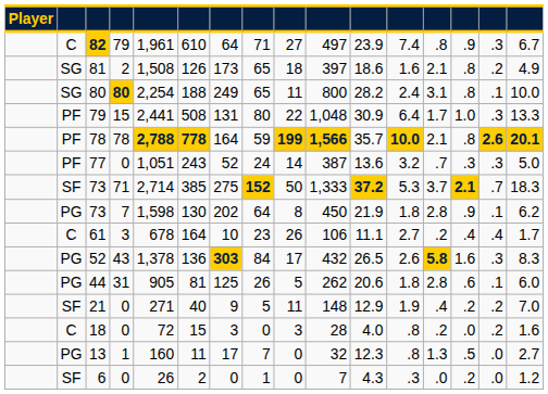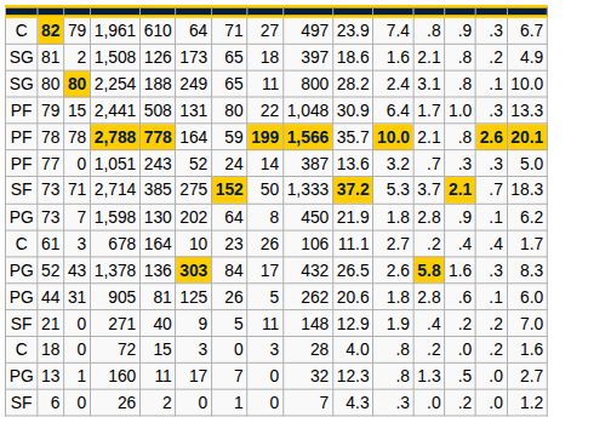 <table class="wikitable sortable" style="font-size: 95%; text-align:right;">
 <tr>
-<th style="background:#041E42; color:#FFCD00; border-top:#FFCD00 3px solid; border-bottom:#FFCD00 3px solid;">Player</th>
 <th style="background:#041E42; color:#FFCD00; border-top:#FFCD00 3px solid; border-bottom:#FFCD00 3px solid;"></th>
 <th style="background:#041E42; color:#FFCD00; border-top:#FFCD00 3px solid; border-bottom:#FFCD00 3px solid;"></th>
 <th style="background:#041E42; color:#FFCD00; border-top:#FFCD00 3px solid; border-bottom:#FFCD00 3px solid;"></th>
 <th style="background:#041E42; color:#FFCD00; border-top:#FFCD00 3px solid; border-bottom:#FFCD00 3px solid;"></th>
 <th style="background:#041E42; color:#FFCD00; border-top:#FFCD00 3px solid; border-bottom:#FFCD00 3px solid;"></th>
 <th style="background:#041E42; color:#FFCD00; border-top:#FFCD00 3px solid; border-bottom:#FFCD00 3px solid;"></th>
 <th style="background:#041E42; color:#FFCD00; border-top:#FFCD00 3px solid; border-bottom:#FFCD00 3px solid;"></th>
 <th style="background:#041E42; color:#FFCD00; border-top:#FFCD00 3px solid; border-bottom:#FFCD00 3px solid;"></th>
 <th style="background:#041E42; color:#FFCD00; border-top:#FFCD00 3px solid; border-bottom:#FFCD00 3px solid;"></th>
 <th style="background:#041E42; color:#FFCD00; border-top:#FFCD00 3px solid; border-bottom:#FFCD00 3px solid;"></th>
 <th style="background:#041E42; color:#FFCD00; border-top:#FFCD00 3px solid; border-bottom:#FFCD00 3px solid;"></th>
 <th style="background:#041E42; color:#FFCD00; border-top:#FFCD00 3px solid; border-bottom:#FFCD00 3px solid;"></th>
 <th style="background:#041E42; color:#FFCD00; border-top:#FFCD00 3px solid; border-bottom:#FFCD00 3px solid;"></th>
 <th style="background:#041E42; color:#FFCD00; border-top:#FFCD00 3px solid; border-bottom:#FFCD00 3px solid;"></th>
 <th style="background:#041E42; color:#FFCD00; border-top:#FFCD00 3px solid; border-bottom:#FFCD00 3px solid;"></th>
 </tr>
 <tr>
-<td style="text-align:left;"></td>
 <td style="text-align:center;">C</td>
 <td style="background:#FFCD00; color:#041E42;"><strong>82</strong></td>
 <td>79</td>
 <td>1,961</td>
 <td>610</td>
 <td>64</td>
 <td>71</td>
 <td>27</td>
 <td>497</td>
 <td>23.9</td>
 <td>7.4</td>
 <td>.8</td>
 <td>.9</td>
 <td>.3</td>
 <td>6.7</td>
 </tr>
 <tr>
-<td style="text-align:left;"></td>
 <td style="text-align:center;">SG</td>
 <td>81</td>
 <td>2</td>
 <td>1,508</td>
 <td>126</td>
 <td>173</td>
 <td>65</td>
 <td>18</td>
 <td>397</td>
 <td>18.6</td>
 <td>1.6</td>
 <td>2.1</td>
 <td>.8</td>
 <td>.2</td>
 <td>4.9</td>
 </tr>
 <tr>
-<td style="text-align:left;"></td>
 <td style="text-align:center;">SG</td>
 <td>80</td>
 <td style="background:#FFCD00; color:#041E42;"><strong>80</strong></td>
 <td>2,254</td>
 <td>188</td>
 <td>249</td>
 <td>65</td>
 <td>11</td>
 <td>800</td>
 <td>28.2</td>
 <td>2.4</td>
 <td>3.1</td>
 <td>.8</td>
 <td>.1</td>
 <td>10.0</td>
 </tr>
 <tr>
-<td style="text-align:left;"></td>
 <td style="text-align:center;">PF</td>
 <td>79</td>
 <td>15</td>
 <td>2,441</td>
 <td>508</td>
 <td>131</td>
 <td>80</td>
 <td>22</td>
 <td>1,048</td>
 <td>30.9</td>
 <td>6.4</td>
 <td>1.7</td>
 <td>1.0</td>
 <td>.3</td>
 <td>13.3</td>
 </tr>
 <tr>
-<td style="text-align:left;"></td>
 <td style="text-align:center;">PF</td>
 <td>78</td>
 <td>78</td>
 <td style="background:#FFCD00; color:#041E42;"><strong>2,788</strong></td>
 <td style="background:#FFCD00; color:#041E42;"><strong>778</strong></td>
 <td>164</td>
 <td>59</td>
 <td style="background:#FFCD00; color:#041E42;"><strong>199</strong></td>
 <td style="background:#FFCD00; color:#041E42;"><strong>1,566</strong></td>
 <td>35.7</td>
 <td style="background:#FFCD00; color:#041E42;"><strong>10.0</strong></td>
 <td>2.1</td>
 <td>.8</td>
 <td style="background:#FFCD00; color:#041E42;"><strong>2.6</strong></td>
 <td style="background:#FFCD00; color:#041E42;"><strong>20.1</strong></td>
 </tr>
 <tr>
-<td style="text-align:left;"></td>
 <td style="text-align:center;">PF</td>
 <td>77</td>
 <td>0</td>
 <td>1,051</td>
 <td>243</td>
 <td>52</td>
 <td>24</td>
 <td>14</td>
 <td>387</td>
 <td>13.6</td>
 <td>3.2</td>
 <td>.7</td>
 <td>.3</td>
 <td>.3</td>
 <td>5.0</td>
 </tr>
 <tr>
-<td style="text-align:left;"></td>
 <td style="text-align:center;">SF</td>
 <td>73</td>
 <td>71</td>
 <td>2,714</td>
 <td>385</td>
 <td>275</td>
 <td style="background:#FFCD00; color:#041E42;"><strong>152</strong></td>
 <td>50</td>
 <td>1,333</td>
 <td style="background:#FFCD00; color:#041E42;"><strong>37.2</strong></td>
 <td>5.3</td>
 <td>3.7</td>
 <td style="background:#FFCD00; color:#041E42;"><strong>2.1</strong></td>
 <td>.7</td>
 <td>18.3</td>
 </tr>
 <tr>
-<td style="text-align:left;"></td>
 <td style="text-align:center;">PG</td>
 <td>73</td>
 <td>7</td>
 <td>1,598</td>
 <td>130</td>
 <td>202</td>
 <td>64</td>
 <td>8</td>
 <td>450</td>
 <td>21.9</td>
 <td>1.8</td>
 <td>2.8</td>
 <td>.9</td>
 <td>.1</td>
 <td>6.2</td>
 </tr>
 <tr>
-<td style="text-align:left;"></td>
 <td style="text-align:center;">C</td>
 <td>61</td>
 <td>3</td>
 <td>678</td>
 <td>164</td>
 <td>10</td>
 <td>23</td>
 <td>26</td>
 <td>106</td>
 <td>11.1</td>
 <td>2.7</td>
 <td>.2</td>
 <td>.4</td>
 <td>.4</td>
 <td>1.7</td>
 </tr>
 <tr>
-<td style="text-align:left;"></td>
 <td style="text-align:center;">PG</td>
 <td>52</td>
 <td>43</td>
 <td>1,378</td>
 <td>136</td>
 <td style="background:#FFCD00; color:#041E42;"><strong>303</strong></td>
 <td>84</td>
 <td>17</td>
 <td>432</td>
 <td>26.5</td>
 <td>2.6</td>
 <td style="background:#FFCD00; color:#041E42;"><strong>5.8</strong></td>
 <td>1.6</td>
 <td>.3</td>
 <td>8.3</td>
 </tr>
 <tr>
-<td style="text-align:left;"></td>
 <td style="text-align:center;">PG</td>
 <td>44</td>
 <td>31</td>
 <td>905</td>
 <td>81</td>
 <td>125</td>
 <td>26</td>
 <td>5</td>
 <td>262</td>
 <td>20.6</td>
 <td>1.8</td>
 <td>2.8</td>
 <td>.6</td>
 <td>.1</td>
 <td>6.0</td>
 </tr>
 <tr>
-<td style="text-align:left;"></td>
 <td style="text-align:center;">SF</td>
 <td>21</td>
 <td>0</td>
 <td>271</td>
 <td>40</td>
 <td>9</td>
 <td>5</td>
 <td>11</td>
 <td>148</td>
 <td>12.9</td>
 <td>1.9</td>
 <td>.4</td>
 <td>.2</td>
 <td>.2</td>
 <td>7.0</td>
 </tr>
 <tr>
-<td style="text-align:left;"></td>
 <td style="text-align:center;">C</td>
 <td>18</td>
 <td>0</td>
 <td>72</td>
 <td>15</td>
 <td>3</td>
 <td>0</td>
 <td>3</td>
 <td>28</td>
 <td>4.0</td>
 <td>.8</td>
 <td>.2</td>
 <td>.0</td>
 <td>.2</td>
 <td>1.6</td>
 </tr>
 <tr>
-<td style="text-align:left;"></td>
 <td style="text-align:center;">PG</td>
 <td>13</td>
 <td>1</td>
 <td>160</td>
 <td>11</td>
 <td>17</td>
 <td>7</td>
 <td>0</td>
 <td>32</td>
 <td>12.3</td>
 <td>.8</td>
 <td>1.3</td>
 <td>.5</td>
 <td>.0</td>
 <td>2.7</td>
 </tr>
 <tr>
-<td style="text-align:left;"></td>
 <td style="text-align:center;">SF</td>
 <td>6</td>
 <td>0</td>
 <td>26</td>
 <td>2</td>
 <td>0</td>
 <td>1</td>
 <td>0</td>
 <td>7</td>
 <td>4.3</td>
 <td>.3</td>
 <td>.0</td>
 <td>.2</td>
 <td>.0</td>
 <td>1.2</td>
 </tr>
 </table>
